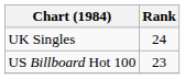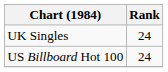 <table class="wikitable">
 <tr>
 <th>Chart (1984)</th>
 <th>Rank</th>
 </tr>
 <tr>
 <td>UK Singles</td>
 <td style="text-align:center;">24</td>
 </tr>
 <tr>
 <td>US <em>Billboard</em> Hot 100</td>
-<td style="text-align:center;">23</td>
+<td style="text-align:center;">24</td>
 </tr>
 <tr>
 </tr>
 </table>
